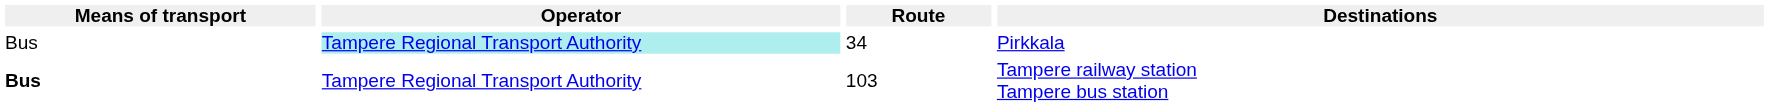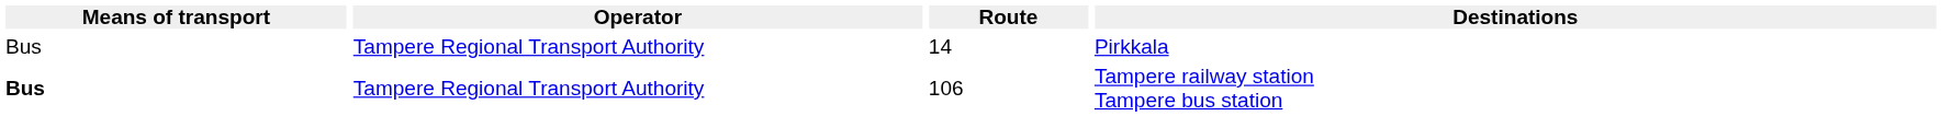 <table class="toc" cellpadding="0" cellspacing="5" style="width:75%;" font-size:90%;">
 <tr>
 <th colspan="8" style="background:gray; color:light red;"></th>
 </tr>
 <tr style="background:#efefef;">
 <th width=15%>Means of transport</th>
 <th width=25%>Operator</th>
 <th width=7%>Route</th>
 <th width=37%>Destinations</th>
 </tr>
 <tr>
 <td> Bus</td>
-<td style="background: paleturquoise;"><a href='#'>Tampere Regional Transport Authority</a></td>
-<td>34</td>
+<td><a href='#'>Tampere Regional Transport Authority</a></td>
+<td>14</td>
 <td><a href='#'>Pirkkala</a></td>
 </tr>
 <tr>
 <td><strong> Bus</strong></td>
 <td><a href='#'>Tampere Regional Transport Authority</a></td>
-<td>103</td>
+<td>106</td>
 <td><a href='#'>Tampere railway station</a><br><a href='#'>Tampere bus station</a></td>
 </tr>
 </table>
